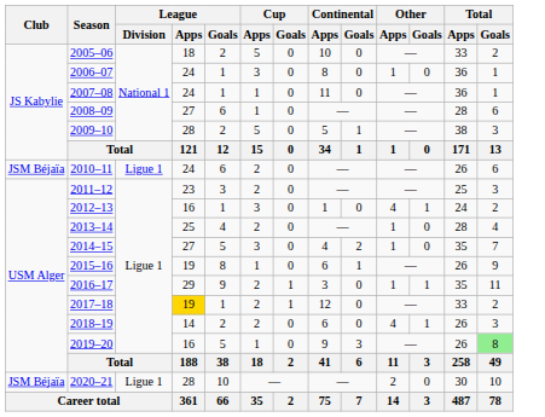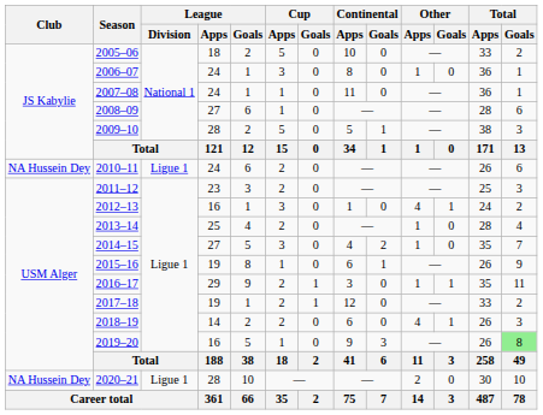 <table class="wikitable" style="text-align:center">
 <tr>
 <th rowspan="2">Club</th>
 <th rowspan="2">Season</th>
 <th colspan="3">League</th>
 <th colspan="2">Cup</th>
 <th colspan="2">Continental</th>
 <th colspan="2">Other</th>
 <th colspan="2">Total</th>
 </tr>
 <tr>
 <th>Division</th>
 <th>Apps</th>
 <th>Goals</th>
 <th>Apps</th>
 <th>Goals</th>
 <th>Apps</th>
 <th>Goals</th>
 <th>Apps</th>
 <th>Goals</th>
 <th>Apps</th>
 <th>Goals</th>
 </tr>
 <tr>
 <td rowspan="6"><a href='#'>JS Kabylie</a></td>
 <td><a href='#'>2005–06</a></td>
 <td rowspan="5"><a href='#'>National 1</a></td>
 <td>18</td>
 <td>2</td>
 <td>5</td>
 <td>0</td>
 <td>10</td>
 <td>0</td>
 <td colspan="2">—</td>
 <td>33</td>
 <td>2</td>
 </tr>
 <tr>
 <td><a href='#'>2006–07</a></td>
 <td>24</td>
 <td>1</td>
 <td>3</td>
 <td>0</td>
 <td>8</td>
 <td>0</td>
 <td>1</td>
 <td>0</td>
 <td>36</td>
 <td>1</td>
 </tr>
 <tr>
 <td><a href='#'>2007–08</a></td>
 <td>24</td>
 <td>1</td>
 <td>1</td>
 <td>0</td>
 <td>11</td>
 <td>0</td>
 <td colspan="2">—</td>
 <td>36</td>
 <td>1</td>
 </tr>
 <tr>
 <td><a href='#'>2008–09</a></td>
 <td>27</td>
 <td>6</td>
 <td>1</td>
 <td>0</td>
 <td colspan="2">—</td>
 <td colspan="2">—</td>
 <td>28</td>
 <td>6</td>
 </tr>
 <tr>
 <td><a href='#'>2009–10</a></td>
 <td>28</td>
 <td>2</td>
 <td>5</td>
 <td>0</td>
 <td>5</td>
 <td>1</td>
 <td colspan="2">—</td>
 <td>38</td>
 <td>3</td>
 </tr>
 <tr>
 <th colspan="2">Total</th>
 <th>121</th>
 <th>12</th>
 <th>15</th>
 <th>0</th>
 <th>34</th>
 <th>1</th>
 <th>1</th>
 <th>0</th>
 <th>171</th>
 <th>13</th>
 </tr>
 <tr>
-<td><a href='#'>JSM Béjaïa</a></td>
+<td><a href='#'>NA Hussein Dey</a></td>
 <td><a href='#'>2010–11</a></td>
 <td><a href='#'>Ligue 1</a></td>
 <td>24</td>
 <td>6</td>
 <td>2</td>
 <td>0</td>
 <td colspan="2">—</td>
 <td colspan="2">—</td>
 <td>26</td>
 <td>6</td>
 </tr>
 <tr>
 <td rowspan="10"><a href='#'>USM Alger</a></td>
 <td><a href='#'>2011–12</a></td>
 <td rowspan="9">Ligue 1</td>
 <td>23</td>
 <td>3</td>
 <td>2</td>
 <td>0</td>
 <td colspan="2">—</td>
 <td colspan="2">—</td>
 <td>25</td>
 <td>3</td>
 </tr>
 <tr>
 <td><a href='#'>2012–13</a></td>
 <td>16</td>
 <td>1</td>
 <td>3</td>
 <td>0</td>
 <td>1</td>
 <td>0</td>
 <td>4</td>
 <td>1</td>
 <td>24</td>
 <td>2</td>
 </tr>
 <tr>
 <td><a href='#'>2013–14</a></td>
 <td>25</td>
 <td>4</td>
 <td>2</td>
 <td>0</td>
 <td colspan="2">—</td>
 <td>1</td>
 <td>0</td>
 <td>28</td>
 <td>4</td>
 </tr>
 <tr>
 <td><a href='#'>2014–15</a></td>
 <td>27</td>
 <td>5</td>
 <td>3</td>
 <td>0</td>
 <td>4</td>
 <td>2</td>
 <td>1</td>
 <td>0</td>
 <td>35</td>
 <td>7</td>
 </tr>
 <tr>
 <td><a href='#'>2015–16</a></td>
 <td>19</td>
 <td>8</td>
 <td>1</td>
 <td>0</td>
 <td>6</td>
 <td>1</td>
 <td colspan="2">—</td>
 <td>26</td>
 <td>9</td>
 </tr>
 <tr>
 <td><a href='#'>2016–17</a></td>
 <td>29</td>
 <td>9</td>
 <td>2</td>
 <td>1</td>
 <td>3</td>
 <td>0</td>
 <td>1</td>
 <td>1</td>
 <td>35</td>
 <td>11</td>
 </tr>
 <tr>
 <td><a href='#'>2017–18</a></td>
-<td style="background: gold;">19</td>
+<td>19</td>
 <td>1</td>
 <td>2</td>
 <td>1</td>
 <td>12</td>
 <td>0</td>
 <td colspan="2">—</td>
 <td>33</td>
 <td>2</td>
 </tr>
 <tr>
 <td><a href='#'>2018–19</a></td>
 <td>14</td>
 <td>2</td>
 <td>2</td>
 <td>0</td>
 <td>6</td>
 <td>0</td>
 <td>4</td>
 <td>1</td>
 <td>26</td>
 <td>3</td>
 </tr>
 <tr>
 <td><a href='#'>2019–20</a></td>
 <td>16</td>
 <td>5</td>
 <td>1</td>
 <td>0</td>
 <td>9</td>
 <td>3</td>
 <td colspan="2">—</td>
 <td>26</td>
 <td style="background: lightgreen;">8</td>
 </tr>
 <tr>
 <th colspan="2">Total</th>
 <th>188</th>
 <th>38</th>
 <th>18</th>
 <th>2</th>
 <th>41</th>
 <th>6</th>
 <th>11</th>
 <th>3</th>
 <th>258</th>
 <th>49</th>
 </tr>
 <tr>
-<td><a href='#'>JSM Béjaïa</a></td>
+<td><a href='#'>NA Hussein Dey</a></td>
 <td><a href='#'>2020–21</a></td>
 <td>Ligue 1</td>
 <td>28</td>
 <td>10</td>
 <td colspan="2">—</td>
 <td colspan="2">—</td>
 <td>2</td>
 <td>0</td>
 <td>30</td>
 <td>10</td>
 </tr>
 <tr>
 <th colspan="3">Career total</th>
 <th>361</th>
 <th>66</th>
 <th>35</th>
 <th>2</th>
 <th>75</th>
 <th>7</th>
 <th>14</th>
 <th>3</th>
 <th>487</th>
 <th>78</th>
 </tr>
 </table>
